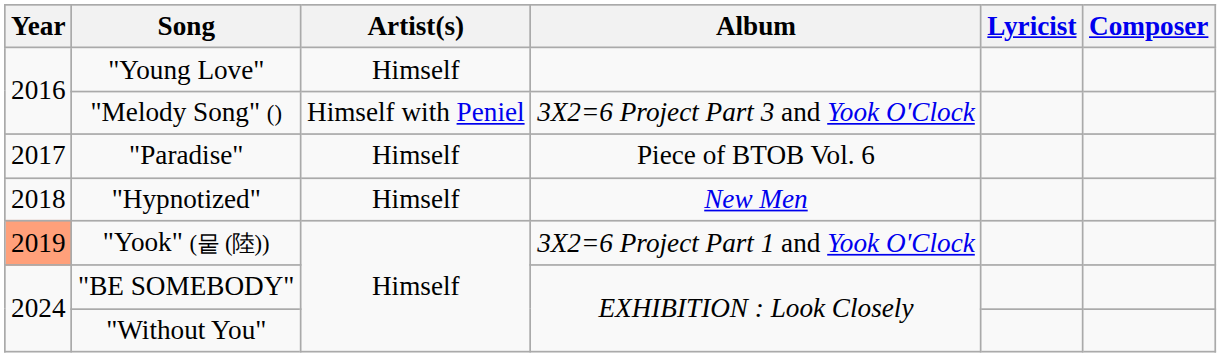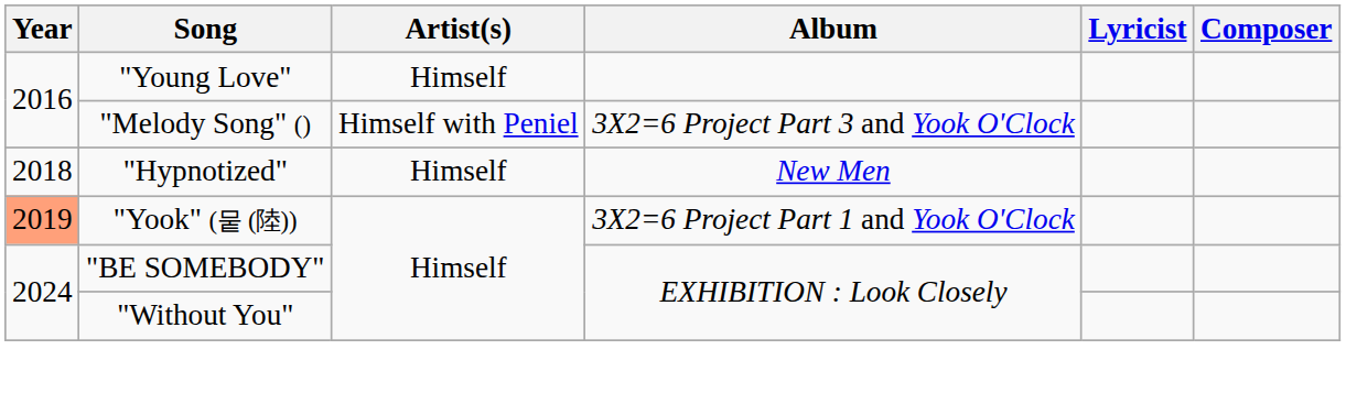 <table class="wikitable sortable" style="text-align:center;">
 <tr>
 <th>Year</th>
 <th>Song</th>
 <th>Artist(s)</th>
 <th>Album</th>
 <th scope="col"><a href='#'>Lyricist</a></th>
 <th scope="col"><a href='#'>Composer</a></th>
 </tr>
 <tr>
 <td rowspan="2">2016</td>
 <td>"Young Love"</td>
 <td>Himself</td>
 <td></td>
 <td></td>
 <td></td>
 </tr>
 <tr>
 <td>"Melody Song" <small>()</small></td>
 <td>Himself with <a href='#'>Peniel</a></td>
 <td><em>3X2=6 Project Part 3</em> and <em><a href='#'>Yook O'Clock</a></em></td>
-<td></td>
-<td></td>
-</tr>
-<tr>
-<td>2017</td>
-<td>"Paradise"</td>
-<td>Himself</td>
-<td>Piece of BTOB Vol. 6</td>
 <td></td>
 <td></td>
 </tr>
 <tr>
 <td>2018</td>
 <td>"Hypnotized"</td>
 <td>Himself</td>
 <td><em><a href='#'>New Men</a></em></td>
 <td></td>
 <td></td>
 </tr>
 <tr>
 <td style="background: lightsalmon;">2019</td>
 <td>"Yook" <small>(뭍 (陸))</small></td>
 <td rowspan="3">Himself</td>
 <td><em>3X2=6 Project Part 1</em> and <em><a href='#'>Yook O'Clock</a></em></td>
 <td></td>
 <td></td>
 </tr>
 <tr>
 <td rowspan="2">2024</td>
 <td>"BE SOMEBODY"</td>
 <td rowspan="2"><em>EXHIBITION : Look Closely</em></td>
 <td></td>
 <td></td>
 </tr>
 <tr>
 <td>"Without You"</td>
 <td></td>
 <td></td>
 </tr>
 </table>
